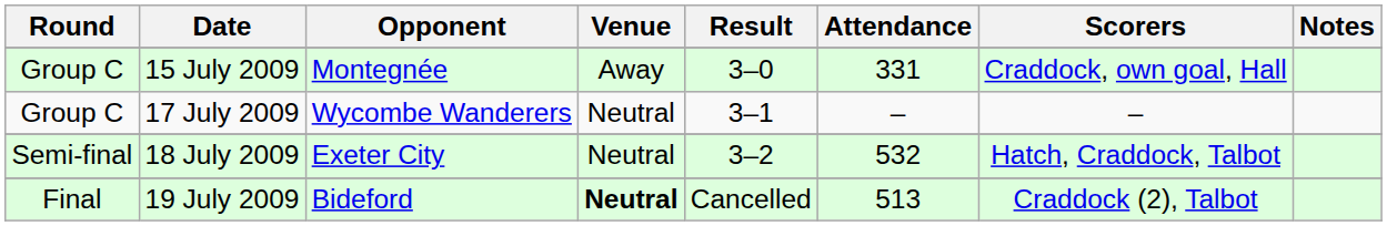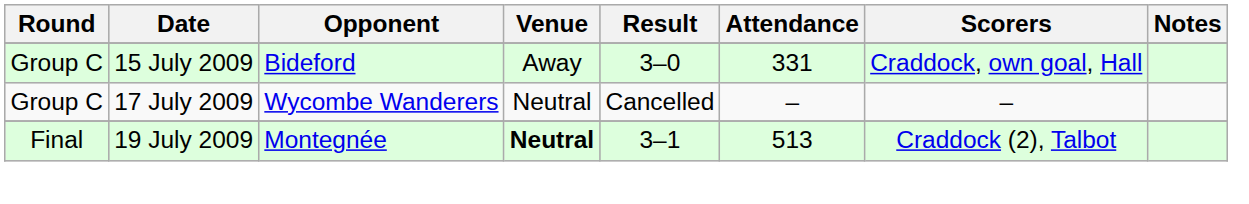 <table class="wikitable">
 <tr>
 <th>Round</th>
 <th>Date</th>
 <th>Opponent</th>
 <th>Venue</th>
 <th>Result</th>
 <th>Attendance</th>
 <th>Scorers</th>
 <th>Notes</th>
 </tr>
 <tr>
 </tr>
 <tr style="background: #ddffdd;">
 <td align="center">Group C</td>
 <td>15 July 2009</td>
-<td><a href='#'>Montegnée</a></td>
+<td><a href='#'>Bideford</a></td>
 <td align="center">Away</td>
 <td align="center">3–0</td>
 <td align="center">331</td>
 <td align="center"><a href='#'>Craddock</a>, <a href='#'>own goal</a>, <a href='#'>Hall</a></td>
 <td align="center"></td>
 </tr>
 <tr>
 <td align="center">Group C</td>
 <td>17 July 2009</td>
 <td><a href='#'>Wycombe Wanderers</a></td>
 <td align="center">Neutral</td>
-<td align="center">3–1</td>
+<td align="center">Cancelled</td>
 <td align="center">–</td>
 <td align="center">–</td>
 <td align="center"></td>
 </tr>
 <tr>
 </tr>
-<tr style="background: #ddffdd;">
-<td align="center">Semi-final</td>
-<td>18 July 2009</td>
-<td><a href='#'>Exeter City</a></td>
-<td align="center">Neutral</td>
-<td align="center">3–2</td>
-<td align="center">532</td>
-<td align="center"><a href='#'>Hatch</a>, <a href='#'>Craddock</a>, <a href='#'>Talbot</a></td>
-<td align="center"></td>
-</tr>
 <tr>
 </tr>
 <tr style="background: #ddffdd;">
 <td align="center">Final</td>
 <td>19 July 2009</td>
-<td><a href='#'>Bideford</a></td>
+<td><a href='#'>Montegnée</a></td>
 <td align="center"><strong>Neutral</strong></td>
-<td align="center">Cancelled</td>
+<td align="center">3–1</td>
 <td align="center">513</td>
 <td align="center"><a href='#'>Craddock</a> (2), <a href='#'>Talbot</a></td>
 <td align="center"></td>
 </tr>
 </table>
